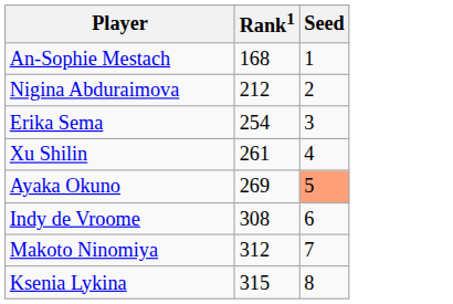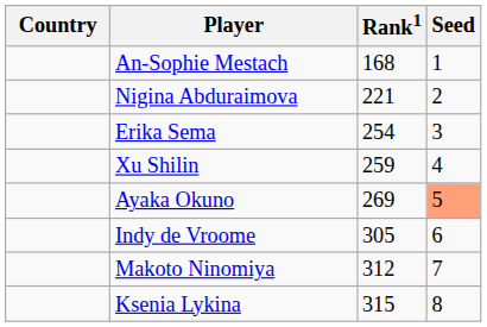 <table class="sortable wikitable">
 <tr>
+<th width="70">Country</th>
 <th width="175">Player</th>
 <th>Rank<sup>1</sup></th>
 <th>Seed</th>
 </tr>
 <tr>
+<td></td>
 <td><a href='#'>An-Sophie Mestach</a></td>
 <td>168</td>
 <td>1</td>
 </tr>
 <tr>
+<td></td>
 <td><a href='#'>Nigina Abduraimova</a></td>
-<td>212</td>
+<td>221</td>
 <td>2</td>
 </tr>
 <tr>
+<td></td>
 <td><a href='#'>Erika Sema</a></td>
 <td>254</td>
 <td>3</td>
 </tr>
 <tr>
+<td></td>
 <td><a href='#'>Xu Shilin</a></td>
-<td>261</td>
+<td>259</td>
 <td>4</td>
 </tr>
 <tr>
+<td></td>
 <td><a href='#'>Ayaka Okuno</a></td>
 <td>269</td>
 <td style="background: lightsalmon;">5</td>
 </tr>
 <tr>
+<td></td>
 <td><a href='#'>Indy de Vroome</a></td>
-<td>308</td>
+<td>305</td>
 <td>6</td>
 </tr>
 <tr>
+<td></td>
 <td><a href='#'>Makoto Ninomiya</a></td>
 <td>312</td>
 <td>7</td>
 </tr>
 <tr>
+<td></td>
 <td><a href='#'>Ksenia Lykina</a></td>
 <td>315</td>
 <td>8</td>
 </tr>
 </table>
